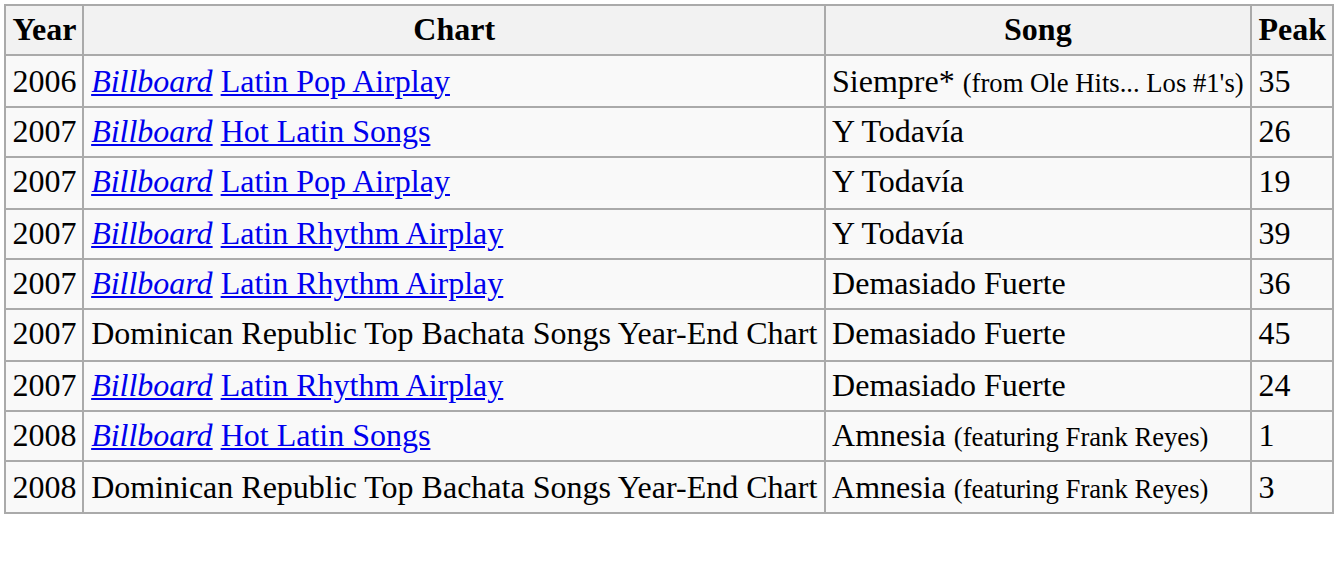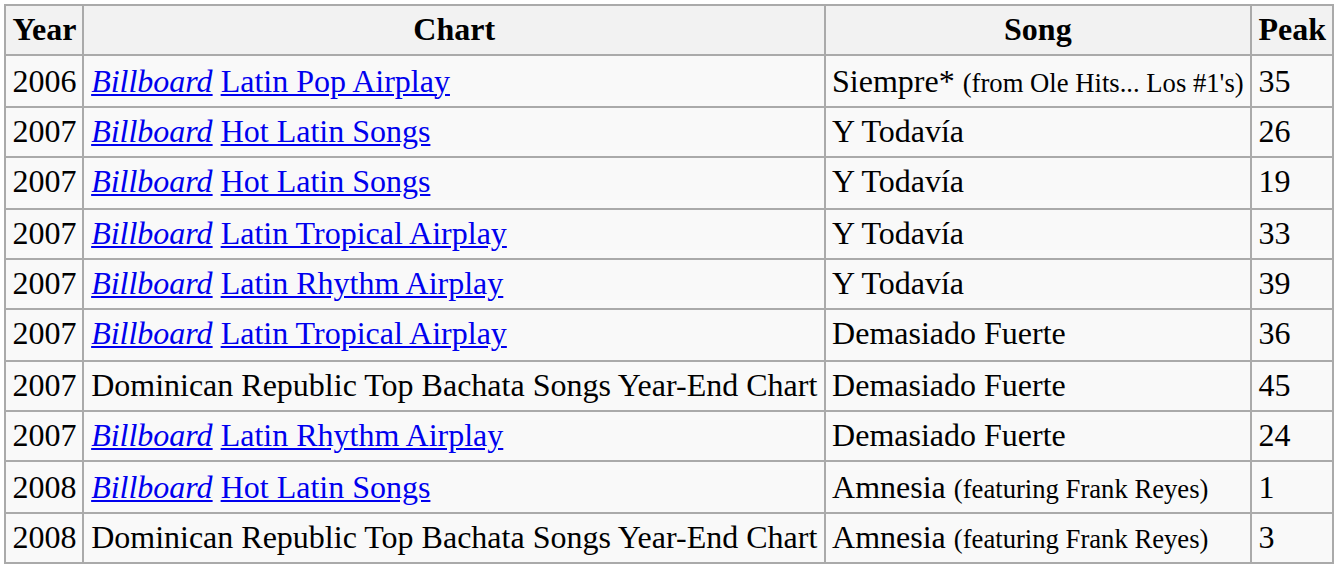 <table class="wikitable">
 <tr>
 <th>Year</th>
 <th>Chart</th>
 <th>Song</th>
 <th>Peak</th>
 </tr>
 <tr>
 <td>2006</td>
 <td><em><a href='#'>Billboard</a></em> <a href='#'>Latin Pop Airplay</a></td>
 <td>Siempre* <small>(from Ole Hits... Los #1's)</small></td>
 <td>35</td>
 </tr>
 <tr>
 <td>2007</td>
 <td><em><a href='#'>Billboard</a></em> <a href='#'>Hot Latin Songs</a></td>
 <td>Y Todavía</td>
 <td>26</td>
 </tr>
 <tr>
 <td>2007</td>
-<td><em><a href='#'>Billboard</a></em> <a href='#'>Latin Pop Airplay</a></td>
+<td><em><a href='#'>Billboard</a></em> <a href='#'>Hot Latin Songs</a></td>
 <td>Y Todavía</td>
 <td>19</td>
+</tr>
+<tr>
+<td>2007</td>
+<td><em><a href='#'>Billboard</a></em> <a href='#'>Latin Tropical Airplay</a></td>
+<td>Y Todavía</td>
+<td>33</td>
 </tr>
 <tr>
 <td>2007</td>
 <td><em><a href='#'>Billboard</a></em> <a href='#'>Latin Rhythm Airplay</a></td>
 <td>Y Todavía</td>
 <td>39</td>
 </tr>
 <tr>
 <td>2007</td>
-<td><em><a href='#'>Billboard</a></em> <a href='#'>Latin Rhythm Airplay</a></td>
+<td><em><a href='#'>Billboard</a></em> <a href='#'>Latin Tropical Airplay</a></td>
 <td>Demasiado Fuerte</td>
 <td>36</td>
 </tr>
 <tr>
 <td>2007</td>
 <td>Dominican Republic Top Bachata Songs Year-End Chart</td>
 <td>Demasiado Fuerte</td>
 <td>45</td>
 </tr>
 <tr>
 <td>2007</td>
 <td><em><a href='#'>Billboard</a></em> <a href='#'>Latin Rhythm Airplay</a></td>
 <td>Demasiado Fuerte</td>
 <td>24</td>
 </tr>
 <tr>
 <td>2008</td>
 <td><em><a href='#'>Billboard</a></em> <a href='#'>Hot Latin Songs</a></td>
 <td>Amnesia <small>(featuring Frank Reyes)</small></td>
 <td>1</td>
 </tr>
 <tr>
 <td>2008</td>
 <td>Dominican Republic Top Bachata Songs Year-End Chart</td>
 <td>Amnesia <small>(featuring Frank Reyes)</small></td>
 <td>3</td>
 </tr>
 </table>
